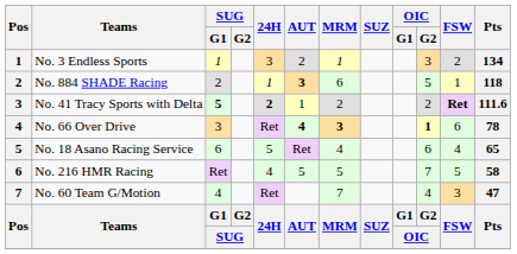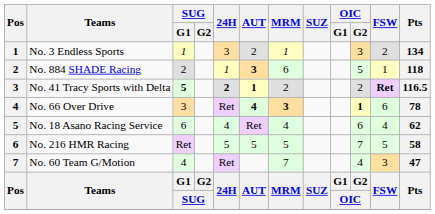 <table class="wikitable" style="font-size:85%; text-align:center">
 <tr>
 <th rowspan=2>Pos</th>
 <th rowspan=2>Teams</th>
 <th colspan=2><a href='#'>SUG</a></th>
 <th rowspan=2><a href='#'>24H</a></th>
 <th rowspan=2><a href='#'>AUT</a></th>
 <th rowspan=2><a href='#'>MRM</a></th>
 <th rowspan=2><a href='#'>SUZ</a></th>
 <th colspan=2><a href='#'>OIC</a></th>
 <th rowspan=2><a href='#'>FSW</a></th>
 <th rowspan=2>Pts</th>
 </tr>
 <tr>
 <th>G1</th>
 <th>G2</th>
 <th>G1</th>
 <th>G2</th>
 </tr>
 <tr>
 <th>1</th>
 <td align="left"> No. 3 Endless Sports</td>
 <td style="background:#ffffbf;"><em>1</em></td>
 <td></td>
 <td style="background:#ffdf9f;">3</td>
 <td style="background:#dfdfdf;">2</td>
 <td style="background:#ffffbf;"><em>1</em></td>
 <td></td>
 <td></td>
 <td style="background:#ffdf9f;">3</td>
 <td style="background:#dfdfdf;">2</td>
 <th>134</th>
 </tr>
 <tr>
 <th>2</th>
 <td align="left"> No. 884 <a href='#'>SHADE Racing</a></td>
 <td style="background:#dfdfdf;">2</td>
 <td></td>
 <td style="background:#ffffbf;"><em>1</em></td>
 <td style="background:#ffdf9f;"><strong>3</strong></td>
 <td style="background:#dfffdf;">6</td>
 <td></td>
 <td></td>
 <td style="background:#dfffdf;">5</td>
 <td style="background:#ffffbf;">1</td>
 <th>118</th>
 </tr>
 <tr>
 <th>3</th>
 <td align="left"> No. 41 Tracy Sports with Delta</td>
 <td style="background:#dfffdf;"><strong>5</strong></td>
 <td></td>
 <td style="background:#dfdfdf;"><strong>2</strong></td>
-<td style="background:#ffffbf;">1</td>
+<td style="background:#ffffbf;"><strong>1</strong></td>
 <td style="background:#dfdfdf;">2</td>
 <td></td>
 <td></td>
 <td style="background:#dfdfdf;">2</td>
 <td style="background:#efcfff;"><strong>Ret</strong></td>
-<th>111.6</th>
+<th>116.5</th>
 </tr>
 <tr>
 <th>4</th>
 <td align="left"> No. 66 Over Drive</td>
 <td style="background:#ffdf9f;">3</td>
 <td></td>
 <td style="background:#efcfff;">Ret</td>
 <td style="background:#dfffdf;"><strong>4</strong></td>
 <td style="background:#ffdf9f;"><strong>3</strong></td>
 <td></td>
 <td></td>
 <td style="background:#ffffbf;"><strong>1</strong></td>
 <td style="background:#dfffdf;">6</td>
 <th>78</th>
 </tr>
 <tr>
 <th>5</th>
 <td align="left"> No. 18 Asano Racing Service</td>
 <td style="background:#dfffdf;">6</td>
 <td></td>
-<td style="background:#dfffdf;">5</td>
+<td style="background:#dfffdf;">4</td>
 <td style="background:#efcfff;">Ret</td>
 <td style="background:#dfffdf;">4</td>
 <td></td>
 <td></td>
 <td style="background:#dfffdf;">6</td>
 <td style="background:#dfffdf;">4</td>
-<th>65</th>
+<th>62</th>
 </tr>
 <tr>
 <th>6</th>
 <td align="left"> No. 216 HMR Racing</td>
 <td style="background:#efcfff;">Ret</td>
 <td></td>
-<td style="background:#dfffdf;">4</td>
+<td style="background:#dfffdf;">5</td>
 <td style="background:#dfffdf;">5</td>
 <td style="background:#dfffdf;">5</td>
 <td></td>
 <td></td>
 <td style="background:#dfffdf;">7</td>
 <td style="background:#dfffdf;">5</td>
 <th>58</th>
 </tr>
 <tr>
 <th>7</th>
 <td align="left"> No. 60 Team G/Motion</td>
 <td style="background:#dfffdf;">4</td>
 <td></td>
 <td style="background:#efcfff;">Ret</td>
 <td></td>
 <td style="background:#dfffdf;">7</td>
 <td></td>
 <td></td>
 <td style="background:#dfffdf;">4</td>
 <td style="background:#ffdf9f;">3</td>
 <th>47</th>
 </tr>
 <tr>
 <th rowspan=2>Pos</th>
 <th rowspan=2>Teams</th>
 <th>G1</th>
 <th>G2</th>
 <th rowspan=2><a href='#'>24H</a></th>
 <th rowspan=2><a href='#'>AUT</a></th>
 <th rowspan=2><a href='#'>MRM</a></th>
 <th rowspan=2><a href='#'>SUZ</a></th>
 <th>G1</th>
 <th>G2</th>
 <th rowspan=2><a href='#'>FSW</a></th>
 <th rowspan=2>Pts</th>
 </tr>
 <tr>
 <th colspan=2><a href='#'>SUG</a></th>
 <th colspan=2><a href='#'>OIC</a></th>
 </tr>
 <tr>
 </tr>
 </table>
